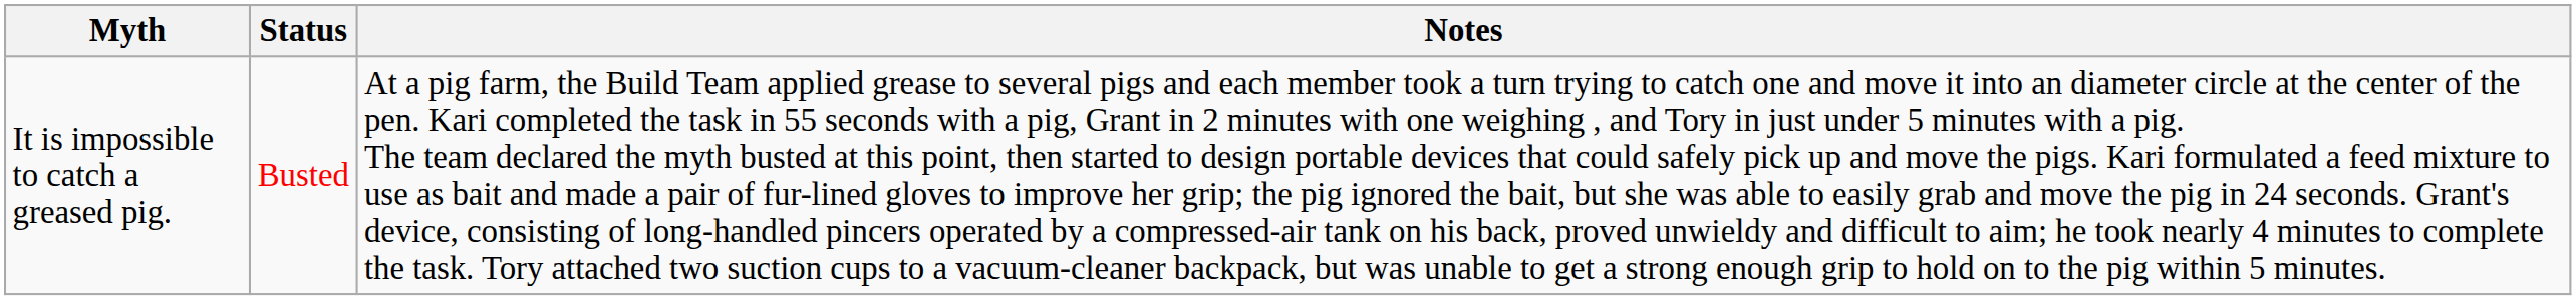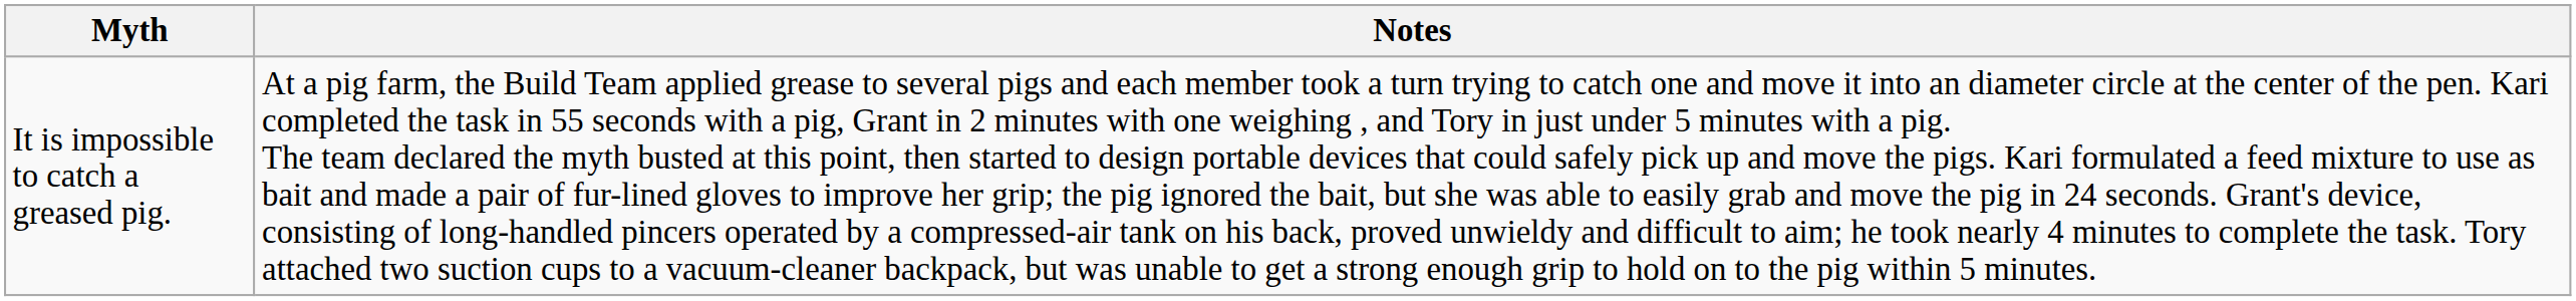 <table class="wikitable plainrowheaders">
 <tr>
 <th scope"col">Myth</th>
-<th scope"col">Status</th>
 <th scope"col">Notes</th>
 </tr>
 <tr>
 <td scope"row">It is impossible to catch a greased pig.</td>
-<td style="color:red">Busted</td>
 <td>At a pig farm, the Build Team applied grease to several pigs and each member took a turn trying to catch one and move it into an  diameter circle at the center of the pen. Kari completed the task in 55 seconds with a  pig, Grant in 2 minutes with one weighing , and Tory in just under 5 minutes with a  pig.<br>The team declared the myth busted at this point, then started to design portable devices that could safely pick up and move the pigs. Kari formulated a feed mixture to use as bait and made a pair of fur-lined gloves to improve her grip; the pig ignored the bait, but she was able to easily grab and move the pig in 24 seconds. Grant's device, consisting of long-handled pincers operated by a compressed-air tank on his back, proved unwieldy and difficult to aim; he took nearly 4 minutes to complete the task. Tory attached two suction cups to a vacuum-cleaner backpack, but was unable to get a strong enough grip to hold on to the pig within 5 minutes.</td>
 </tr>
 </table>
